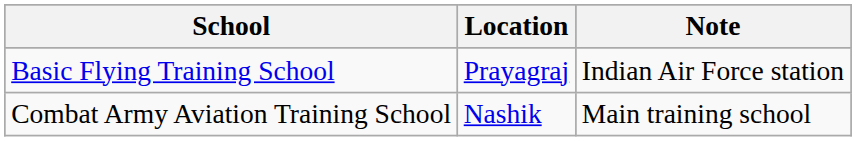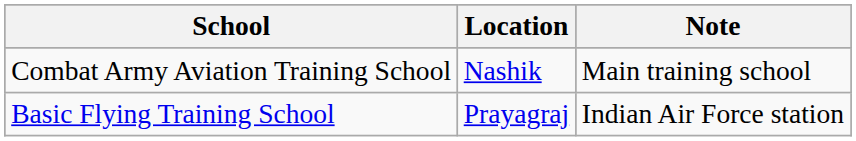 <table class="wikitable">
 <tr>
 <th>School</th>
 <th>Location</th>
 <th>Note</th>
 </tr>
 <tr>
+<td>Combat Army Aviation Training School</td>
+<td><a href='#'>Nashik</a></td>
+<td>Main training school</td>
+</tr>
+<tr>
 <td><a href='#'>Basic Flying Training School</a></td>
 <td><a href='#'>Prayagraj</a></td>
 <td>Indian Air Force station</td>
 </tr>
-<tr>
-<td>Combat Army Aviation Training School</td>
-<td><a href='#'>Nashik</a></td>
-<td>Main training school</td>
-</tr>
 </table>
